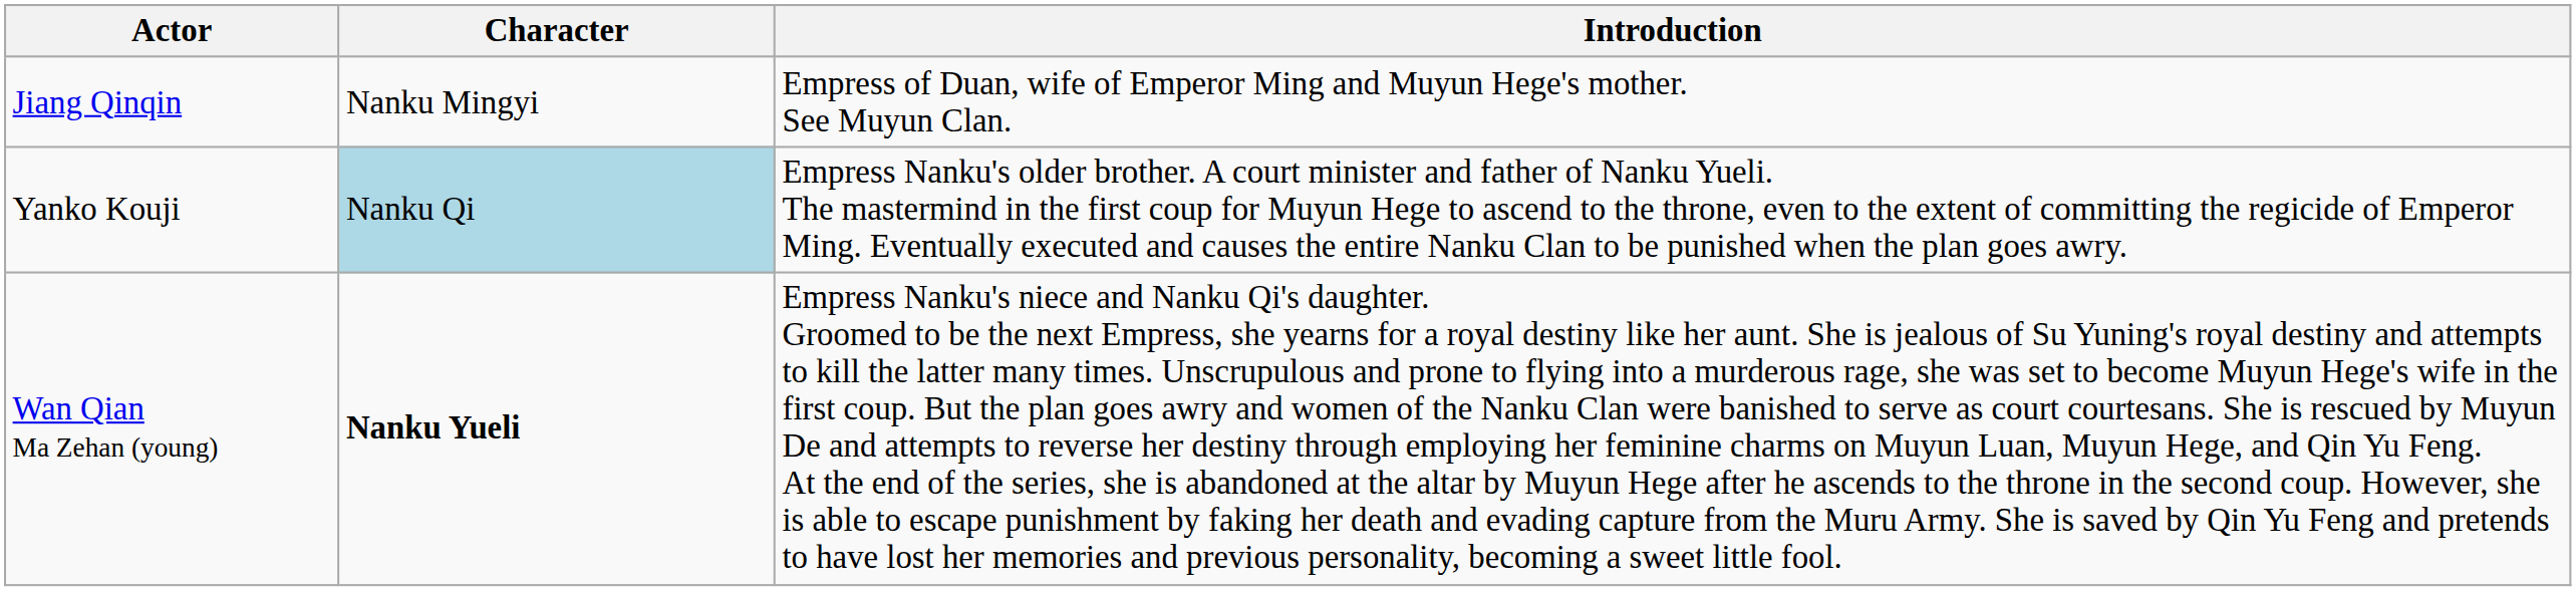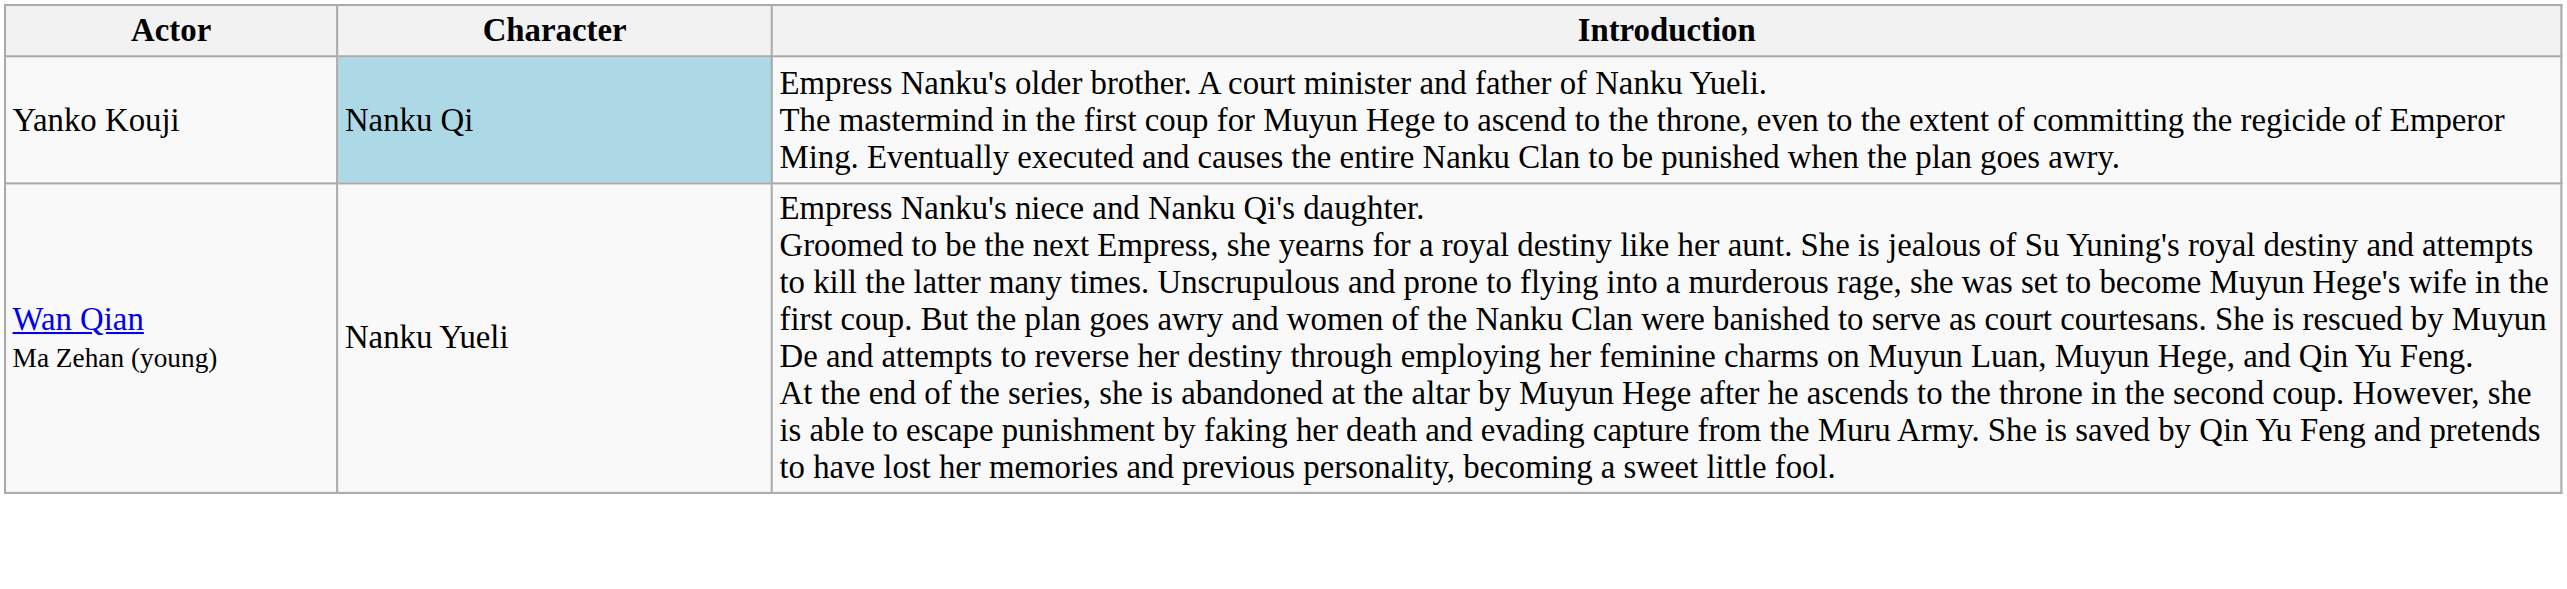 <table class="wikitable">
 <tr>
 <th style="width:13%">Actor</th>
 <th style="width:17%">Character</th>
 <th>Introduction</th>
-</tr>
-<tr>
-<td><a href='#'>Jiang Qinqin</a></td>
-<td>Nanku Mingyi</td>
-<td>Empress of Duan, wife of Emperor Ming and Muyun Hege's mother.<br>See Muyun Clan.</td>
 </tr>
 <tr>
 <td>Yanko Kouji</td>
 <td style="background: lightblue;">Nanku Qi</td>
 <td>Empress Nanku's older brother. A court minister and father of Nanku Yueli.<br>The mastermind in the first coup for Muyun Hege to ascend to the throne, even to the extent of committing the regicide of Emperor Ming. Eventually executed and causes the entire Nanku Clan to be punished when the plan goes awry.</td>
 </tr>
 <tr>
 <td><a href='#'>Wan Qian</a><br><small>Ma Zehan (young)</small></td>
-<td><strong>Nanku Yueli</strong></td>
+<td>Nanku Yueli</td>
 <td>Empress Nanku's niece and Nanku Qi's daughter.<br>Groomed to be the next Empress, she yearns for a royal destiny like her aunt. She is jealous of Su Yuning's royal destiny and attempts to kill the latter many times. Unscrupulous and prone to flying into a murderous rage, she was set to become Muyun Hege's wife in the first coup. But the plan goes awry and women of the Nanku Clan were banished to serve as court courtesans. She is rescued by Muyun De and attempts to reverse her destiny through employing her feminine charms on Muyun Luan, Muyun Hege, and Qin Yu Feng.<br>At the end of the series, she is abandoned at the altar by Muyun Hege after he ascends to the throne in the second coup. However, she is able to escape punishment by faking her death and evading capture from the Muru Army. She is saved by Qin Yu Feng and pretends to have lost her memories and previous personality, becoming a sweet little fool.</td>
 </tr>
 </table>
